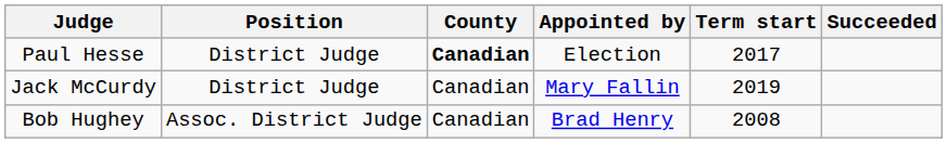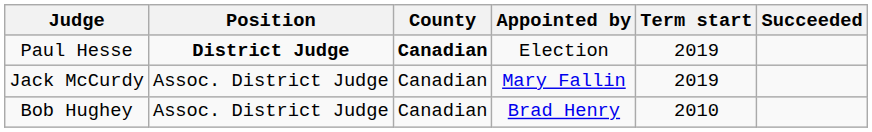 <table class="wikitable sortable" style="text-align:center">
 <tr>
 <th>Judge</th>
 <th>Position</th>
 <th>County</th>
 <th>Appointed by</th>
 <th>Term start</th>
 <th>Succeeded</th>
 </tr>
 <tr>
 <td>Paul Hesse</td>
-<td>District Judge</td>
+<td><strong>District Judge</strong></td>
 <td><strong>Canadian</strong></td>
 <td>Election</td>
-<td>2017</td>
+<td>2019</td>
 <td></td>
 </tr>
 <tr>
 <td>Jack McCurdy</td>
-<td>District Judge</td>
+<td>Assoc. District Judge</td>
 <td>Canadian</td>
 <td><a href='#'>Mary Fallin</a></td>
 <td>2019</td>
 <td></td>
 </tr>
 <tr>
 <td>Bob Hughey</td>
 <td>Assoc. District Judge</td>
 <td>Canadian</td>
 <td><a href='#'>Brad Henry</a></td>
-<td>2008</td>
+<td>2010</td>
 <td></td>
 </tr>
 </table>
